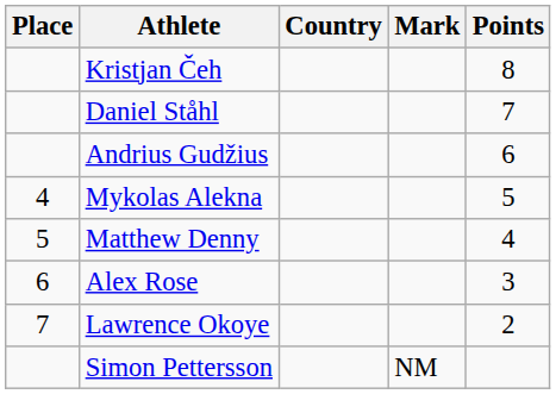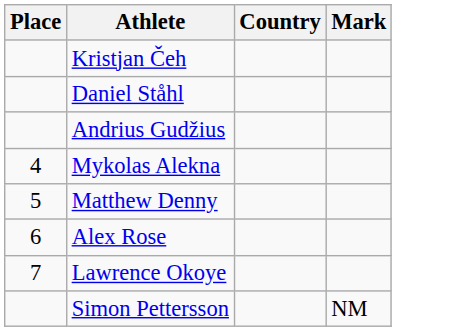 <table class="wikitable">
 <tr>
 <th>Place</th>
 <th>Athlete</th>
 <th>Country</th>
 <th>Mark</th>
-<th>Points</th>
 </tr>
 <tr>
 <td align=center></td>
 <td><a href='#'>Kristjan Čeh</a></td>
 <td></td>
 <td></td>
-<td align=center>8</td>
 </tr>
 <tr>
 <td align=center></td>
 <td><a href='#'>Daniel Ståhl</a></td>
 <td></td>
 <td></td>
-<td align=center>7</td>
 </tr>
 <tr>
 <td align=center></td>
 <td><a href='#'>Andrius Gudžius</a></td>
 <td></td>
 <td></td>
-<td align=center>6</td>
 </tr>
 <tr>
 <td align=center>4</td>
 <td><a href='#'>Mykolas Alekna</a></td>
 <td></td>
 <td></td>
-<td align=center>5</td>
 </tr>
 <tr>
 <td align=center>5</td>
 <td><a href='#'>Matthew Denny</a></td>
 <td></td>
 <td></td>
-<td align=center>4</td>
 </tr>
 <tr>
 <td align=center>6</td>
 <td><a href='#'>Alex Rose</a></td>
 <td></td>
 <td></td>
-<td align=center>3</td>
 </tr>
 <tr>
 <td align=center>7</td>
 <td><a href='#'>Lawrence Okoye</a></td>
 <td></td>
 <td></td>
-<td align=center>2</td>
 </tr>
 <tr>
 <td align=center></td>
 <td><a href='#'>Simon Pettersson</a></td>
 <td></td>
 <td>NM</td>
-<td align=center></td>
 </tr>
 </table>
